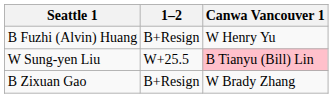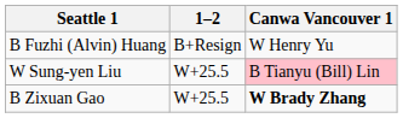 <table class="wikitable">
 <tr>
 <th>Seattle 1</th>
 <th>1–2</th>
 <th>Canwa Vancouver 1</th>
 </tr>
 <tr>
 <td>B Fuzhi (Alvin) Huang</td>
 <td>B+Resign</td>
 <td>W Henry Yu</td>
 </tr>
 <tr>
 <td>W Sung-yen Liu</td>
 <td>W+25.5</td>
 <td style="background: pink;">B Tianyu (Bill) Lin</td>
 </tr>
 <tr>
 <td>B Zixuan Gao</td>
-<td>B+Resign</td>
-<td>W Brady Zhang</td>
+<td>W+25.5</td>
+<td><strong>W Brady Zhang</strong></td>
 </tr>
 </table>
